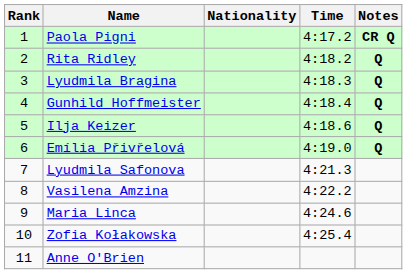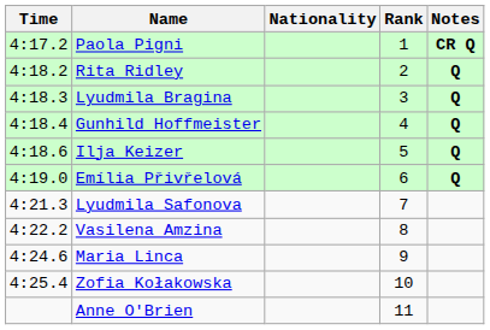 <table class="wikitable sortable" style="text-align:center">
 <tr>
-<th>Rank</th>
+<th>Time</th>
 <th>Name</th>
 <th>Nationality</th>
-<th>Time</th>
+<th>Rank</th>
 <th>Notes</th>
 </tr>
 <tr bgcolor=ccffcc>
-<td>1</td>
+<td>4:17.2</td>
 <td align=left><a href='#'>Paola Pigni</a></td>
 <td align=left></td>
-<td>4:17.2</td>
+<td>1</td>
 <td><strong>CR Q</strong></td>
 </tr>
 <tr bgcolor=ccffcc>
-<td>2</td>
+<td>4:18.2</td>
 <td align=left><a href='#'>Rita Ridley</a></td>
 <td align=left></td>
-<td>4:18.2</td>
+<td>2</td>
 <td><strong>Q</strong></td>
 </tr>
 <tr bgcolor=ccffcc>
-<td>3</td>
+<td>4:18.3</td>
 <td align=left><a href='#'>Lyudmila Bragina</a></td>
 <td align=left></td>
-<td>4:18.3</td>
+<td>3</td>
 <td><strong>Q</strong></td>
 </tr>
 <tr bgcolor=ccffcc>
-<td>4</td>
+<td>4:18.4</td>
 <td align=left><a href='#'>Gunhild Hoffmeister</a></td>
 <td align=left></td>
-<td>4:18.4</td>
+<td>4</td>
 <td><strong>Q</strong></td>
 </tr>
 <tr bgcolor=ccffcc>
-<td>5</td>
+<td>4:18.6</td>
 <td align=left><a href='#'>Ilja Keizer</a></td>
 <td align=left></td>
-<td>4:18.6</td>
+<td>5</td>
 <td><strong>Q</strong></td>
 </tr>
 <tr bgcolor=ccffcc>
-<td>6</td>
+<td>4:19.0</td>
 <td align=left><a href='#'>Emília Přivřelová</a></td>
 <td align=left></td>
-<td>4:19.0</td>
+<td>6</td>
 <td><strong>Q</strong></td>
 </tr>
 <tr>
-<td>7</td>
+<td>4:21.3</td>
 <td align=left><a href='#'>Lyudmila Safonova</a></td>
 <td align=left></td>
-<td>4:21.3</td>
+<td>7</td>
 <td></td>
 </tr>
 <tr>
-<td>8</td>
+<td>4:22.2</td>
 <td align=left><a href='#'>Vasilena Amzina</a></td>
 <td align=left></td>
-<td>4:22.2</td>
+<td>8</td>
 <td></td>
 </tr>
 <tr>
-<td>9</td>
+<td>4:24.6</td>
 <td align=left><a href='#'>Maria Linca</a></td>
 <td align=left></td>
-<td>4:24.6</td>
+<td>9</td>
 <td></td>
 </tr>
 <tr>
-<td>10</td>
+<td>4:25.4</td>
 <td align=left><a href='#'>Zofia Kołakowska</a></td>
 <td align=left></td>
-<td>4:25.4</td>
+<td>10</td>
 <td></td>
 </tr>
 <tr>
-<td>11</td>
+<td></td>
 <td align=left><a href='#'>Anne O'Brien</a></td>
 <td align=left></td>
-<td></td>
+<td>11</td>
 <td></td>
 </tr>
 </table>
